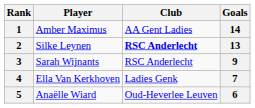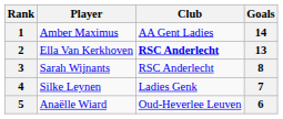 <table class="wikitable" style="text-align:center">
 <tr>
 <th>Rank</th>
 <th>Player</th>
 <th>Club</th>
 <th>Goals</th>
 </tr>
 <tr>
 <th>1</th>
 <td align="left"> <a href='#'>Amber Maximus</a></td>
 <td align="left"><a href='#'>AA Gent Ladies</a></td>
 <th>14</th>
 </tr>
 <tr>
 <th>2</th>
-<td align="left"> <a href='#'>Silke Leynen</a></td>
+<td align="left"> <a href='#'>Ella Van Kerkhoven</a></td>
 <td align="left"><strong><a href='#'>RSC Anderlecht</a></strong></td>
 <th>13</th>
 </tr>
 <tr>
 <th>3</th>
 <td align="left"> <a href='#'>Sarah Wijnants</a></td>
 <td align="left"><a href='#'>RSC Anderlecht</a></td>
-<th>9</th>
+<th>8</th>
 </tr>
 <tr>
 <th>4</th>
-<td align="left"> <a href='#'>Ella Van Kerkhoven</a></td>
+<td align="left"> <a href='#'>Silke Leynen</a></td>
 <td align="left"><a href='#'>Ladies Genk</a></td>
 <th>7</th>
 </tr>
 <tr>
 <th>5</th>
 <td align="left"> <a href='#'>Anaëlle Wiard</a></td>
 <td align="left"><a href='#'>Oud-Heverlee Leuven</a></td>
 <th>6</th>
 </tr>
 </table>
